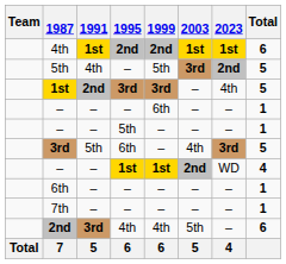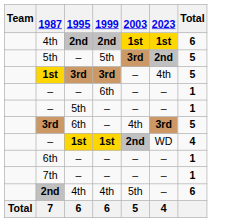 <table class="wikitable" style="text-align:center">
 <tr>
 <th>Team</th>
 <th><br><a href='#'>1987</a></th>
-<th><br><a href='#'>1991</a></th>
 <th><br><a href='#'>1995</a></th>
 <th><br><a href='#'>1999</a></th>
 <th><br><a href='#'>2003</a></th>
 <th><br><a href='#'>2023</a></th>
 <th>Total</th>
 </tr>
 <tr>
 <td align=left></td>
 <td>4th</td>
-<td bgcolor=gold><strong>1st</strong></td>
 <td bgcolor=silver><strong>2nd</strong></td>
 <td bgcolor=silver><strong>2nd</strong></td>
 <td bgcolor=gold><strong>1st</strong></td>
 <td bgcolor=gold><strong>1st</strong></td>
 <td><strong>6</strong></td>
 </tr>
 <tr>
 <td align=left></td>
 <td>5th</td>
-<td>4th</td>
 <td>–</td>
 <td>5th</td>
 <td bgcolor=#cc9966><strong>3rd</strong></td>
 <td bgcolor=silver><strong>2nd</strong></td>
 <td><strong>5</strong></td>
 </tr>
 <tr>
 <td align=left></td>
 <td bgcolor=gold><strong>1st</strong></td>
-<td bgcolor=silver><strong>2nd</strong></td>
 <td bgcolor=#cc9966><strong>3rd</strong></td>
 <td bgcolor=#cc9966><strong>3rd</strong></td>
 <td>–</td>
 <td>4th</td>
 <td><strong>5</strong></td>
 </tr>
 <tr>
 <td align=left></td>
 <td>–</td>
 <td>–</td>
-<td>–</td>
 <td>6th</td>
 <td>–</td>
 <td>–</td>
 <td><strong>1</strong></td>
 </tr>
 <tr>
 <td align=left></td>
-<td>–</td>
 <td>–</td>
 <td>5th</td>
 <td>–</td>
 <td>–</td>
 <td>–</td>
 <td><strong>1</strong></td>
 </tr>
 <tr>
 <td align=left></td>
 <td bgcolor=#cc9966><strong>3rd</strong></td>
-<td>5th</td>
 <td>6th</td>
 <td>–</td>
 <td>4th</td>
 <td bgcolor=#cc9966><strong>3rd</strong></td>
 <td><strong>5</strong></td>
 </tr>
 <tr>
 <td align=left></td>
-<td>–</td>
 <td>–</td>
 <td bgcolor=gold><strong>1st</strong></td>
 <td bgcolor=gold><strong>1st</strong></td>
 <td bgcolor=silver><strong>2nd</strong></td>
 <td>WD</td>
 <td><strong>4</strong></td>
 </tr>
 <tr>
 <td align=left></td>
 <td>6th</td>
 <td>–</td>
 <td>–</td>
 <td>–</td>
 <td>–</td>
-<td>–</td>
 <td><strong>1</strong></td>
 </tr>
 <tr>
 <td align=left></td>
 <td>7th</td>
 <td>–</td>
 <td>–</td>
 <td>–</td>
 <td>–</td>
-<td>–</td>
 <td><strong>1</strong></td>
 </tr>
 <tr>
 <td align=left></td>
 <td bgcolor=silver><strong>2nd</strong></td>
-<td bgcolor=#cc9966><strong>3rd</strong></td>
 <td>4th</td>
 <td>4th</td>
 <td>5th</td>
 <td>–</td>
 <td><strong>6</strong></td>
 </tr>
 <tr>
 <th>Total</th>
 <th>7</th>
-<th>5</th>
 <th>6</th>
 <th>6</th>
 <th>5</th>
 <th>4</th>
 <th></th>
 </tr>
 </table>
